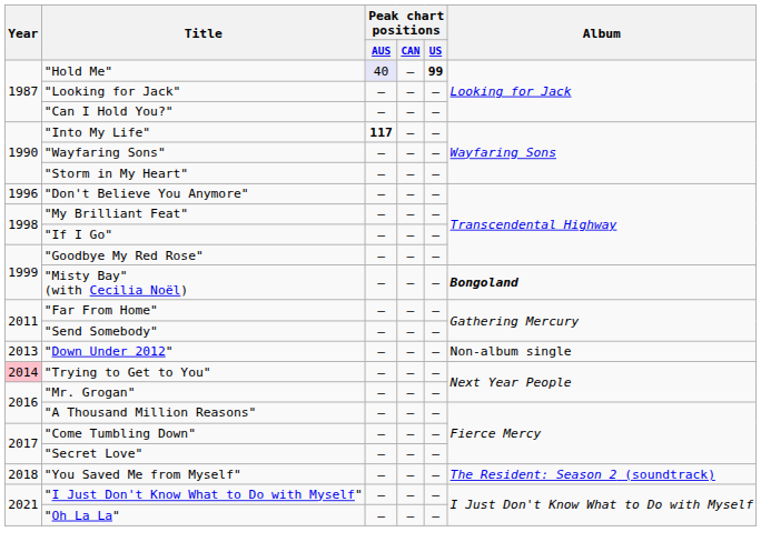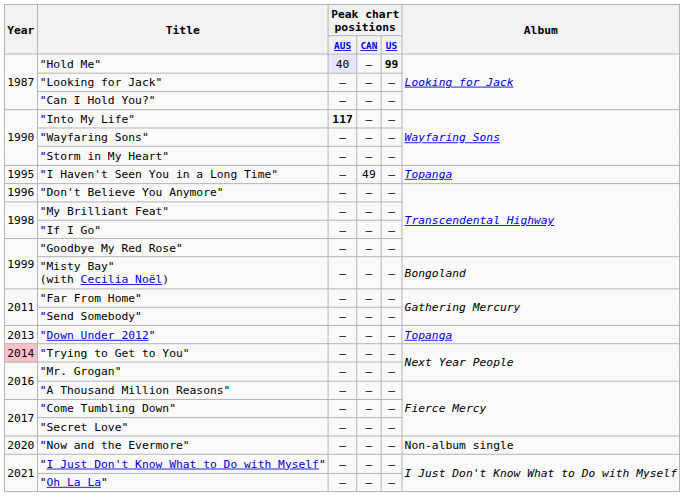 <table class="wikitable">
 <tr>
 <th scope="col" rowspan="2">Year</th>
 <th scope="col" rowspan="2">Title</th>
 <th scope="col" colspan="3">Peak chart<br>positions</th>
 <th scope="col" rowspan="2">Album</th>
 </tr>
 <tr>
 <th scope="col" style="text-align:center;"><small><a href='#'>AUS</a></small><br></th>
 <th scope="col" style="text-align:center;"><small><a href='#'>CAN</a></small><br></th>
 <th scope="col" style="text-align:center;"><small><a href='#'>US</a></small><br></th>
 </tr>
 <tr>
 <td rowspan="3">1987</td>
 <td>"Hold Me"</td>
 <td align="center" style="background: lavender;">40</td>
 <td align="center">—</td>
 <td align="center"><strong>99</strong></td>
 <td rowspan="3"><em><a href='#'>Looking for Jack</a></em></td>
 </tr>
 <tr>
 <td>"Looking for Jack"</td>
 <td align="center">—</td>
 <td align="center">—</td>
 <td align="center">—</td>
 </tr>
 <tr>
 <td>"Can I Hold You?"</td>
 <td align="center">—</td>
 <td align="center">—</td>
 <td align="center">—</td>
 </tr>
 <tr>
 <td rowspan="3">1990</td>
 <td>"Into My Life"</td>
 <td align="center"><strong>117</strong></td>
 <td align="center">—</td>
 <td align="center">—</td>
 <td rowspan="3"><em><a href='#'>Wayfaring Sons</a></em></td>
 </tr>
 <tr>
 <td>"Wayfaring Sons"</td>
 <td align="center">—</td>
 <td align="center">—</td>
 <td align="center">—</td>
 </tr>
 <tr>
 <td>"Storm in My Heart"</td>
 <td align="center">—</td>
 <td align="center">—</td>
 <td align="center">—</td>
 </tr>
 <tr>
+<td>1995</td>
+<td>"I Haven't Seen You in a Long Time"</td>
+<td align="center">—</td>
+<td align="center">49</td>
+<td align="center">—</td>
+<td><em><a href='#'>Topanga</a></em></td>
+</tr>
+<tr>
 <td>1996</td>
 <td>"Don't Believe You Anymore"</td>
 <td align="center">—</td>
 <td align="center">—</td>
 <td align="center">—</td>
 <td rowspan="4"><em><a href='#'>Transcendental Highway</a></em></td>
 </tr>
 <tr>
 <td rowspan="2">1998</td>
 <td>"My Brilliant Feat"</td>
 <td align="center">—</td>
 <td align="center">—</td>
 <td align="center">—</td>
 </tr>
 <tr>
 <td>"If I Go"</td>
 <td align="center">—</td>
 <td align="center">—</td>
 <td align="center">—</td>
 </tr>
 <tr>
 <td rowspan="2">1999</td>
 <td>"Goodbye My Red Rose"</td>
 <td align="center">—</td>
 <td align="center">—</td>
 <td align="center">—</td>
 </tr>
 <tr>
 <td>"Misty Bay" <br> (with <a href='#'>Cecilia Noël</a>)</td>
 <td align="center">—</td>
 <td align="center">—</td>
 <td align="center">—</td>
-<td><strong><em>Bongoland</em></strong></td>
+<td><em>Bongoland</em></td>
 </tr>
 <tr>
 <td rowspan="2">2011</td>
 <td>"Far From Home"</td>
 <td align="center">—</td>
 <td align="center">—</td>
 <td align="center">—</td>
 <td rowspan="2"><em>Gathering Mercury</em></td>
 </tr>
 <tr>
 <td>"Send Somebody"</td>
 <td align="center">—</td>
 <td align="center">—</td>
 <td align="center">—</td>
 </tr>
 <tr>
 <td>2013</td>
 <td>"<a href='#'>Down Under 2012</a>"</td>
 <td align="center">—</td>
 <td align="center">—</td>
 <td align="center">—</td>
-<td>Non-album single</td>
+<td><em><a href='#'>Topanga</a></em></td>
 </tr>
 <tr>
 <td style="background: pink;">2014</td>
 <td>"Trying to Get to You"</td>
 <td align="center">—</td>
 <td align="center">—</td>
 <td align="center">—</td>
 <td rowspan="2"><em>Next Year People</em></td>
 </tr>
 <tr>
 <td rowspan="2">2016</td>
 <td>"Mr. Grogan"</td>
 <td align="center">—</td>
 <td align="center">—</td>
 <td align="center">—</td>
 </tr>
 <tr>
 <td>"A Thousand Million Reasons"</td>
 <td align="center">—</td>
 <td align="center">—</td>
 <td align="center">—</td>
 <td rowspan="3"><em>Fierce Mercy</em></td>
 </tr>
 <tr>
 <td rowspan="2">2017</td>
 <td>"Come Tumbling Down"</td>
 <td align="center">—</td>
 <td align="center">—</td>
 <td align="center">—</td>
 </tr>
 <tr>
 <td>"Secret Love"</td>
 <td align="center">—</td>
 <td align="center">—</td>
 <td align="center">—</td>
 </tr>
 <tr>
-<td>2018</td>
-<td>"You Saved Me from Myself"</td>
+<td>2020</td>
+<td>"Now and the Evermore"</td>
 <td align="center">—</td>
 <td align="center">—</td>
 <td align="center">—</td>
-<td><a href='#'><em>The Resident: Season 2</em> (soundtrack)</a></td>
+<td>Non-album single</td>
 </tr>
 <tr>
 <td rowspan="2">2021</td>
 <td>"<a href='#'>I Just Don't Know What to Do with Myself</a>"</td>
 <td align="center">—</td>
 <td align="center">—</td>
 <td align="center">—</td>
 <td rowspan="2"><em>I Just Don't Know What to Do with Myself</em></td>
 </tr>
 <tr>
 <td>"<a href='#'>Oh La La</a>"</td>
 <td align="center">—</td>
 <td align="center">—</td>
 <td align="center">—</td>
 </tr>
 </table>
